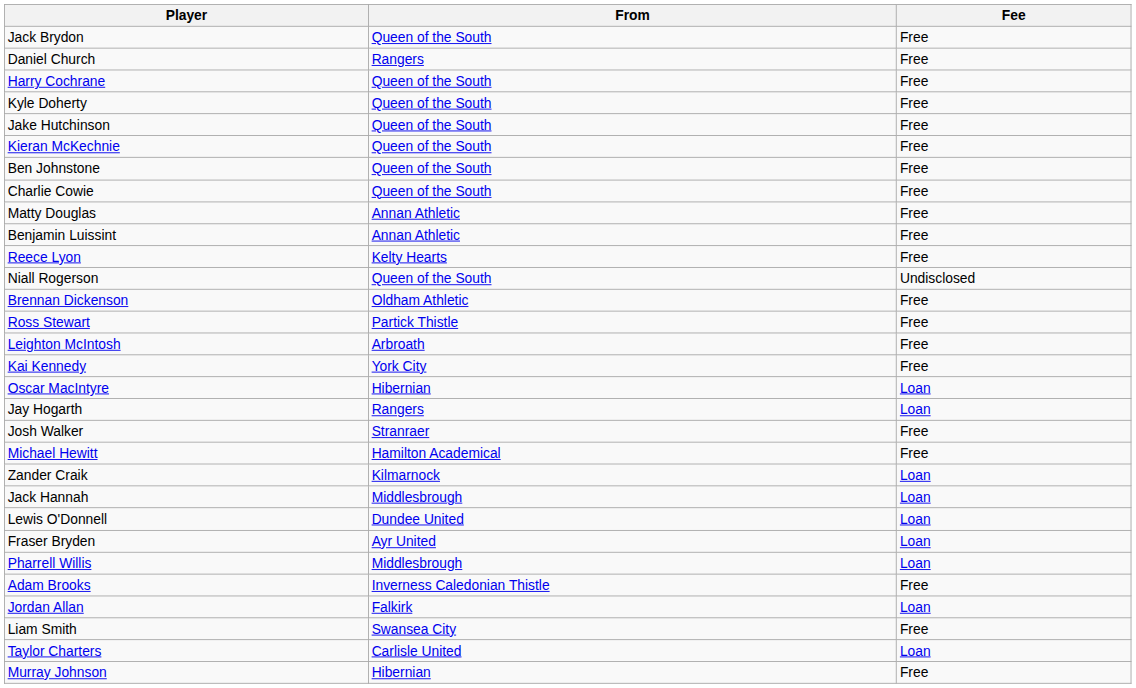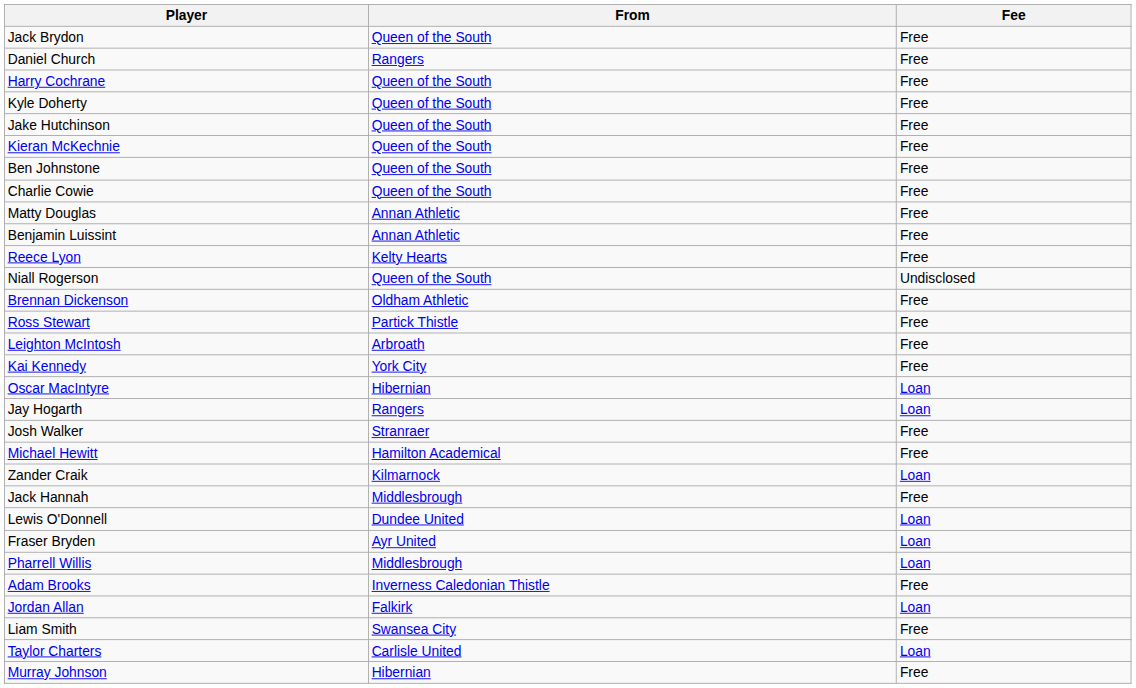 <table class="wikitable" style="font-size:95%; width:98%; text-align:left">
 <tr>
 <th>Player</th>
 <th>From</th>
 <th>Fee</th>
 </tr>
 <tr>
 <td> Jack Brydon</td>
 <td> <a href='#'>Queen of the South</a></td>
 <td>Free</td>
 </tr>
 <tr>
 <td> Daniel Church</td>
 <td> <a href='#'>Rangers</a></td>
 <td>Free</td>
 </tr>
 <tr>
 <td> <a href='#'>Harry Cochrane</a></td>
 <td> <a href='#'>Queen of the South</a></td>
 <td>Free</td>
 </tr>
 <tr>
 <td> Kyle Doherty</td>
 <td> <a href='#'>Queen of the South</a></td>
 <td>Free</td>
 </tr>
 <tr>
 <td> Jake Hutchinson</td>
 <td> <a href='#'>Queen of the South</a></td>
 <td>Free</td>
 </tr>
 <tr>
 <td> <a href='#'>Kieran McKechnie</a></td>
 <td> <a href='#'>Queen of the South</a></td>
 <td>Free</td>
 </tr>
 <tr>
 <td> Ben Johnstone</td>
 <td> <a href='#'>Queen of the South</a></td>
 <td>Free</td>
 </tr>
 <tr>
 <td> Charlie Cowie</td>
 <td> <a href='#'>Queen of the South</a></td>
 <td>Free</td>
 </tr>
 <tr>
 <td> Matty Douglas</td>
 <td> <a href='#'>Annan Athletic</a></td>
 <td>Free</td>
 </tr>
 <tr>
 <td> Benjamin Luissint</td>
 <td> <a href='#'>Annan Athletic</a></td>
 <td>Free</td>
 </tr>
 <tr>
 <td> <a href='#'>Reece Lyon</a></td>
 <td> <a href='#'>Kelty Hearts</a></td>
 <td>Free</td>
 </tr>
 <tr>
 <td> Niall Rogerson</td>
 <td> <a href='#'>Queen of the South</a></td>
 <td>Undisclosed</td>
 </tr>
 <tr>
 <td> <a href='#'>Brennan Dickenson</a></td>
 <td> <a href='#'>Oldham Athletic</a></td>
 <td>Free</td>
 </tr>
 <tr>
 <td> <a href='#'>Ross Stewart</a></td>
 <td> <a href='#'>Partick Thistle</a></td>
 <td>Free</td>
 </tr>
 <tr>
 <td> <a href='#'>Leighton McIntosh</a></td>
 <td> <a href='#'>Arbroath</a></td>
 <td>Free</td>
 </tr>
 <tr>
 <td> <a href='#'>Kai Kennedy</a></td>
 <td> <a href='#'>York City</a></td>
 <td>Free</td>
 </tr>
 <tr>
 <td> <a href='#'>Oscar MacIntyre</a></td>
 <td> <a href='#'>Hibernian</a></td>
 <td><a href='#'>Loan</a></td>
 </tr>
 <tr>
 <td> Jay Hogarth</td>
 <td> <a href='#'>Rangers</a></td>
 <td><a href='#'>Loan</a></td>
 </tr>
 <tr>
 <td> Josh Walker</td>
 <td> <a href='#'>Stranraer</a></td>
 <td>Free</td>
 </tr>
 <tr>
 <td> <a href='#'>Michael Hewitt</a></td>
 <td> <a href='#'>Hamilton Academical</a></td>
 <td>Free</td>
 </tr>
 <tr>
 <td> Zander Craik</td>
 <td> <a href='#'>Kilmarnock</a></td>
 <td><a href='#'>Loan</a></td>
 </tr>
 <tr>
 <td> Jack Hannah</td>
 <td> <a href='#'>Middlesbrough</a></td>
-<td><a href='#'>Loan</a></td>
+<td>Free</td>
 </tr>
 <tr>
 <td> Lewis O'Donnell</td>
 <td> <a href='#'>Dundee United</a></td>
 <td><a href='#'>Loan</a></td>
 </tr>
 <tr>
 <td> Fraser Bryden</td>
 <td> <a href='#'>Ayr United</a></td>
 <td><a href='#'>Loan</a></td>
 </tr>
 <tr>
 <td> <a href='#'>Pharrell Willis</a></td>
 <td> <a href='#'>Middlesbrough</a></td>
 <td><a href='#'>Loan</a></td>
 </tr>
 <tr>
 <td> <a href='#'>Adam Brooks</a></td>
 <td> <a href='#'>Inverness Caledonian Thistle</a></td>
 <td>Free</td>
 </tr>
 <tr>
 <td> <a href='#'>Jordan Allan</a></td>
 <td> <a href='#'>Falkirk</a></td>
 <td><a href='#'>Loan</a></td>
 </tr>
 <tr>
 <td> Liam Smith</td>
 <td> <a href='#'>Swansea City</a></td>
 <td>Free</td>
 </tr>
 <tr>
 <td> <a href='#'>Taylor Charters</a></td>
 <td> <a href='#'>Carlisle United</a></td>
 <td><a href='#'>Loan</a></td>
 </tr>
 <tr>
 <td> <a href='#'>Murray Johnson</a></td>
 <td> <a href='#'>Hibernian</a></td>
 <td>Free</td>
 </tr>
 </table>
